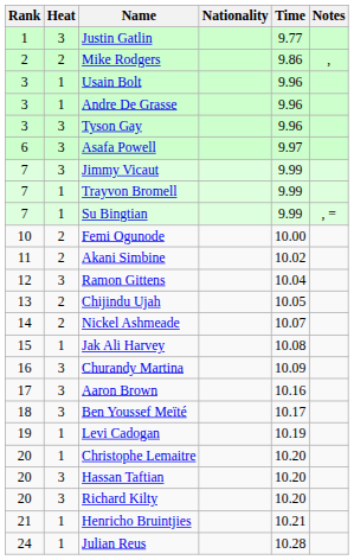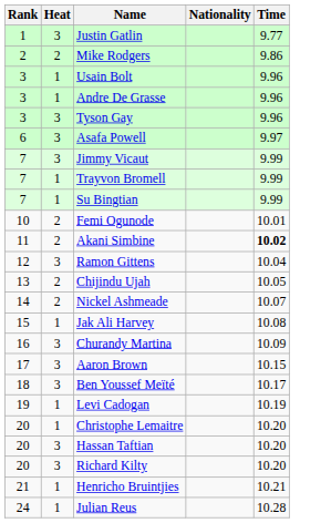 <table class="wikitable sortable" style="text-align:center">
 <tr>
 <th>Rank</th>
 <th>Heat</th>
 <th>Name</th>
 <th>Nationality</th>
 <th>Time</th>
-<th>Notes</th>
 </tr>
 <tr bgcolor=ccffcc>
 <td>1</td>
 <td>3</td>
 <td align=left><a href='#'>Justin Gatlin</a></td>
 <td align=left></td>
 <td>9.77</td>
-<td></td>
 </tr>
 <tr bgcolor=ccffcc>
 <td>2</td>
 <td>2</td>
 <td align=left><a href='#'>Mike Rodgers</a></td>
 <td align=left></td>
 <td>9.86</td>
-<td>, </td>
 </tr>
 <tr bgcolor=ccffcc>
 <td>3</td>
 <td>1</td>
 <td align=left><a href='#'>Usain Bolt</a></td>
 <td align=left></td>
 <td>9.96</td>
-<td></td>
 </tr>
 <tr bgcolor=ccffcc>
 <td>3</td>
 <td>1</td>
 <td align=left><a href='#'>Andre De Grasse</a></td>
 <td align=left></td>
 <td>9.96</td>
-<td></td>
 </tr>
 <tr bgcolor=ccffcc>
 <td>3</td>
 <td>3</td>
 <td align=left><a href='#'>Tyson Gay</a></td>
 <td align=left></td>
 <td>9.96</td>
-<td></td>
 </tr>
 <tr bgcolor=ccffcc>
 <td>6</td>
 <td>3</td>
 <td align=left><a href='#'>Asafa Powell</a></td>
 <td align=left></td>
 <td>9.97</td>
-<td></td>
 </tr>
 <tr bgcolor=ddffdd>
 <td>7</td>
 <td>3</td>
 <td align=left><a href='#'>Jimmy Vicaut</a></td>
 <td align=left></td>
 <td>9.99</td>
-<td></td>
 </tr>
 <tr bgcolor=ddffdd>
 <td>7</td>
 <td>1</td>
 <td align=left><a href='#'>Trayvon Bromell</a></td>
 <td align=left></td>
 <td>9.99</td>
-<td></td>
 </tr>
 <tr bgcolor=ddffdd>
 <td>7</td>
 <td>1</td>
 <td align=left><a href='#'>Su Bingtian</a></td>
 <td align=left></td>
 <td>9.99</td>
-<td>, =</td>
 </tr>
 <tr>
 <td>10</td>
 <td>2</td>
 <td align=left><a href='#'>Femi Ogunode</a></td>
 <td align=left></td>
-<td>10.00</td>
-<td></td>
+<td>10.01</td>
 </tr>
 <tr>
 <td>11</td>
 <td>2</td>
 <td align=left><a href='#'>Akani Simbine</a></td>
 <td align=left></td>
-<td>10.02</td>
-<td></td>
+<td><strong>10.02</strong></td>
 </tr>
 <tr>
 <td>12</td>
 <td>3</td>
 <td align=left><a href='#'>Ramon Gittens</a></td>
 <td align=left></td>
 <td>10.04</td>
-<td></td>
 </tr>
 <tr>
 <td>13</td>
 <td>2</td>
 <td align=left><a href='#'>Chijindu Ujah</a></td>
 <td align=left></td>
 <td>10.05</td>
-<td></td>
 </tr>
 <tr>
 <td>14</td>
 <td>2</td>
 <td align=left><a href='#'>Nickel Ashmeade</a></td>
 <td align=left></td>
 <td>10.07</td>
-<td></td>
 </tr>
 <tr>
 <td>15</td>
 <td>1</td>
 <td align=left><a href='#'>Jak Ali Harvey</a></td>
 <td align=left></td>
 <td>10.08</td>
-<td></td>
 </tr>
 <tr>
 <td>16</td>
 <td>3</td>
 <td align=left><a href='#'>Churandy Martina</a></td>
 <td align=left></td>
 <td>10.09</td>
-<td></td>
 </tr>
 <tr>
 <td>17</td>
 <td>3</td>
 <td align=left><a href='#'>Aaron Brown</a></td>
 <td align=left></td>
-<td>10.16</td>
-<td></td>
+<td>10.15</td>
 </tr>
 <tr>
 <td>18</td>
 <td>3</td>
 <td align=left><a href='#'>Ben Youssef Meïté</a></td>
 <td align=left></td>
 <td>10.17</td>
-<td></td>
 </tr>
 <tr>
 <td>19</td>
 <td>1</td>
 <td align=left><a href='#'>Levi Cadogan</a></td>
 <td align=left></td>
 <td>10.19</td>
-<td></td>
 </tr>
 <tr>
 <td>20</td>
 <td>1</td>
 <td align=left><a href='#'>Christophe Lemaitre</a></td>
 <td align=left></td>
 <td>10.20</td>
-<td></td>
 </tr>
 <tr>
 <td>20</td>
 <td>3</td>
 <td align=left><a href='#'>Hassan Taftian</a></td>
 <td align=left></td>
 <td>10.20</td>
-<td></td>
 </tr>
 <tr>
 <td>20</td>
 <td>3</td>
 <td align=left><a href='#'>Richard Kilty</a></td>
 <td align=left></td>
 <td>10.20</td>
-<td></td>
 </tr>
 <tr>
 <td>21</td>
 <td>1</td>
 <td align=left><a href='#'>Henricho Bruintjies</a></td>
 <td align=left></td>
 <td>10.21</td>
-<td></td>
 </tr>
 <tr>
 <td>24</td>
 <td>1</td>
 <td align=left><a href='#'>Julian Reus</a></td>
 <td align=left></td>
 <td>10.28</td>
-<td></td>
 </tr>
 </table>
